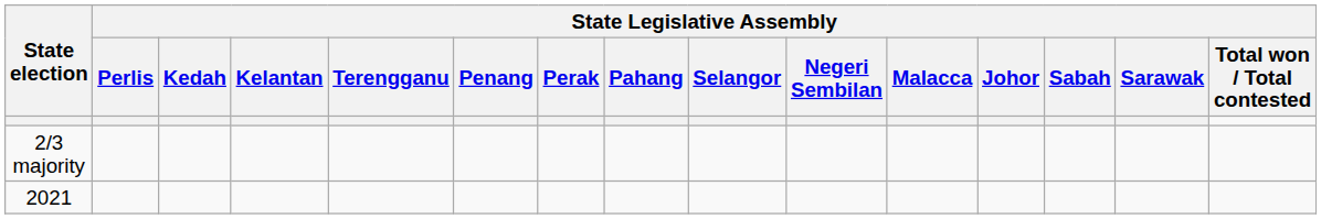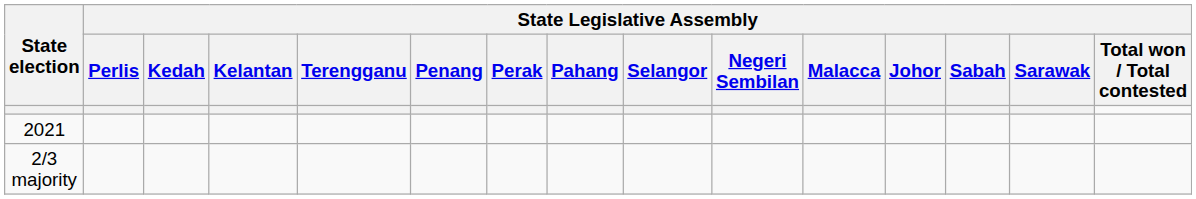 <table class="wikitable sortable" style="text-align:center; font-size:95%">
 <tr>
 <th rowspan="2">State election</th>
 <th colspan="14">State Legislative Assembly</th>
 </tr>
 <tr>
 <th><a href='#'>Perlis</a></th>
 <th><a href='#'>Kedah</a></th>
 <th><a href='#'>Kelantan</a></th>
 <th><a href='#'>Terengganu</a></th>
 <th><a href='#'>Penang</a></th>
 <th><a href='#'>Perak</a></th>
 <th><a href='#'>Pahang</a></th>
 <th><a href='#'>Selangor</a></th>
 <th><a href='#'>Negeri Sembilan</a></th>
 <th><a href='#'>Malacca</a></th>
 <th><a href='#'>Johor</a></th>
 <th><a href='#'>Sabah</a></th>
 <th><a href='#'>Sarawak</a></th>
 <th>Total won / Total contested</th>
 </tr>
 <tr>
 <th></th>
 <th></th>
 <th></th>
 <th></th>
 <th></th>
 <th></th>
 <th></th>
 <th></th>
 <th></th>
 <th></th>
 <th></th>
 <th></th>
 <th></th>
 <th></th>
 </tr>
 <tr>
+<td>2021</td>
+<td></td>
+<td></td>
+<td></td>
+<td></td>
+<td></td>
+<td></td>
+<td></td>
+<td></td>
+<td></td>
+<td></td>
+<td></td>
+<td></td>
+<td></td>
+<td></td>
+</tr>
+<tr>
 <td>2/3 majority</td>
 <td></td>
 <td></td>
 <td></td>
 <td></td>
 <td></td>
 <td></td>
 <td></td>
 <td></td>
 <td></td>
 <td></td>
 <td></td>
 <td></td>
 <td></td>
 <td></td>
 </tr>
-<tr>
-<td>2021</td>
-<td></td>
-<td></td>
-<td></td>
-<td></td>
-<td></td>
-<td></td>
-<td></td>
-<td></td>
-<td></td>
-<td></td>
-<td></td>
-<td></td>
-<td></td>
-<td></td>
-</tr>
 </table>
